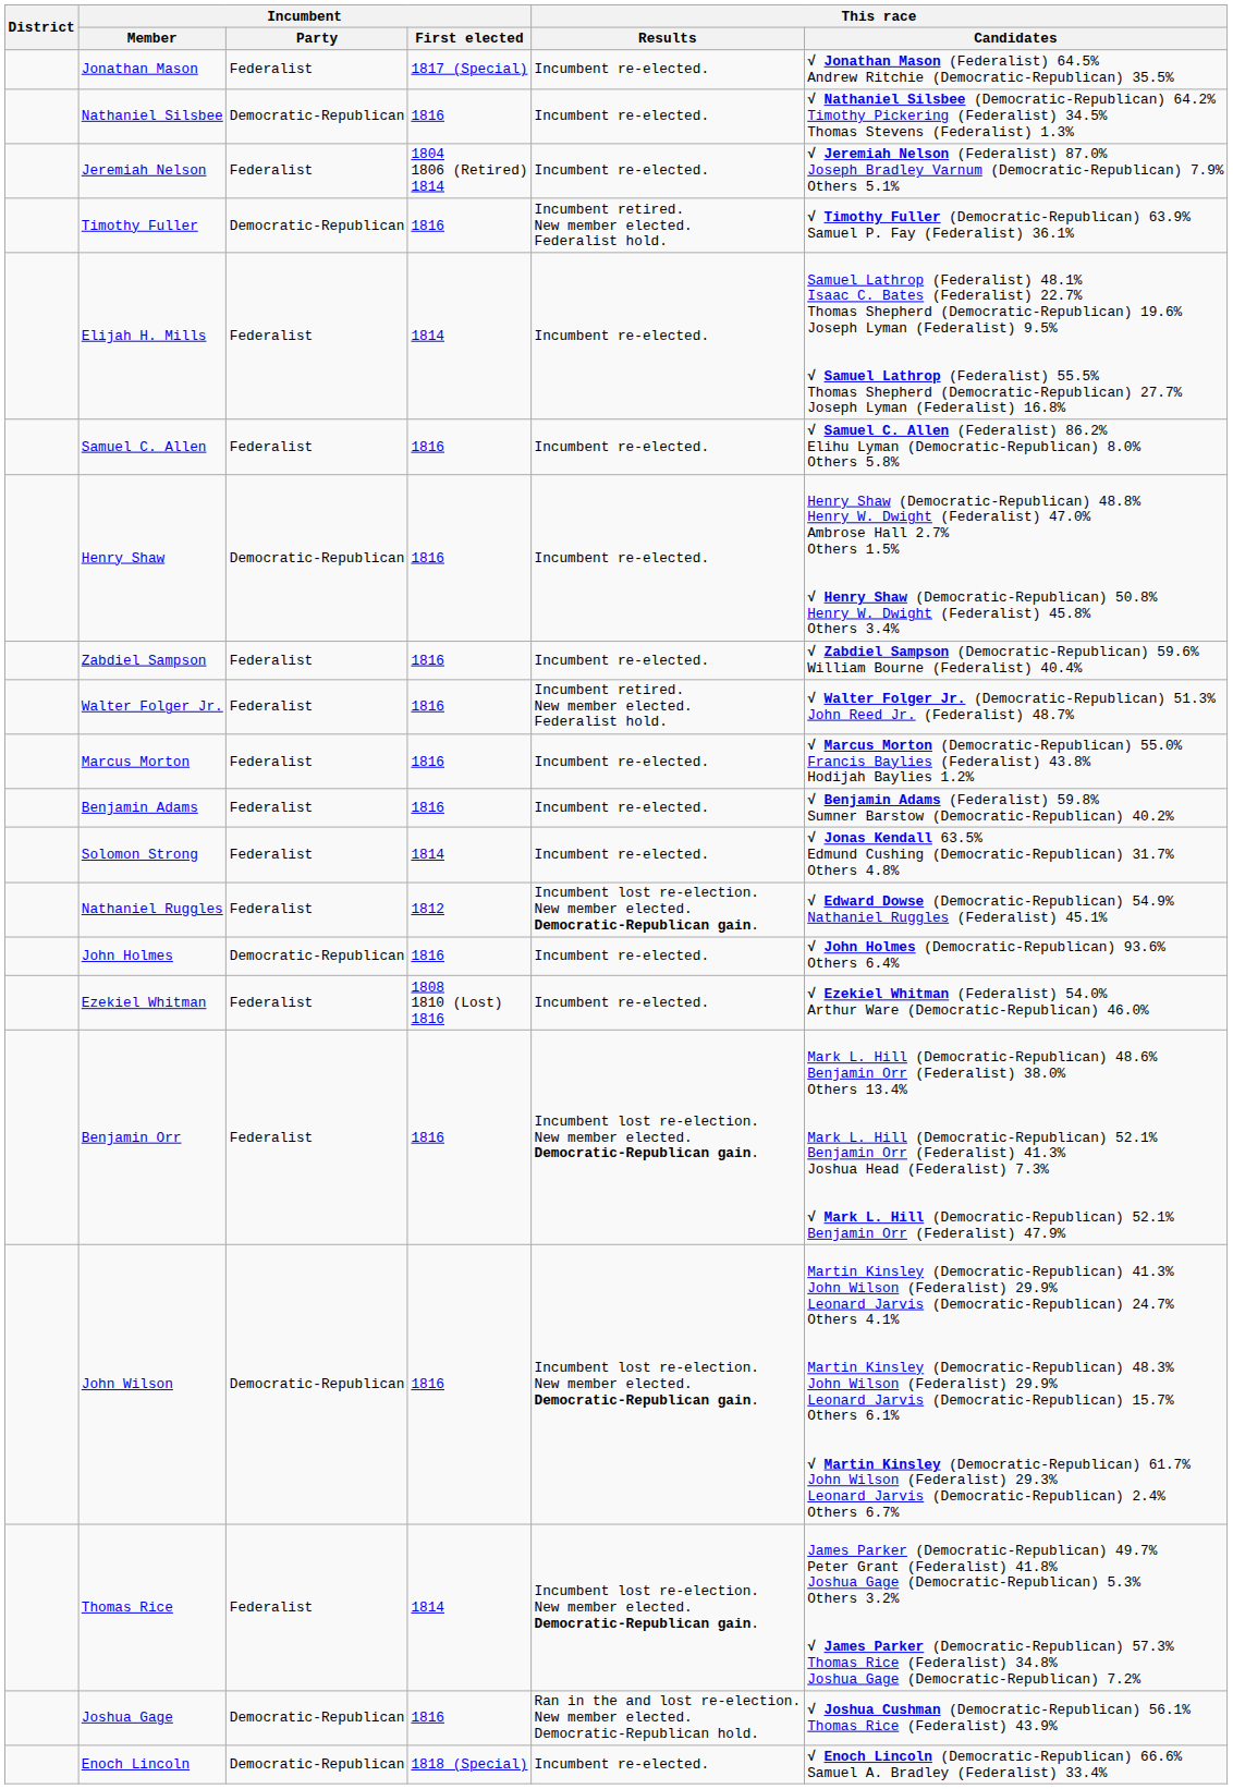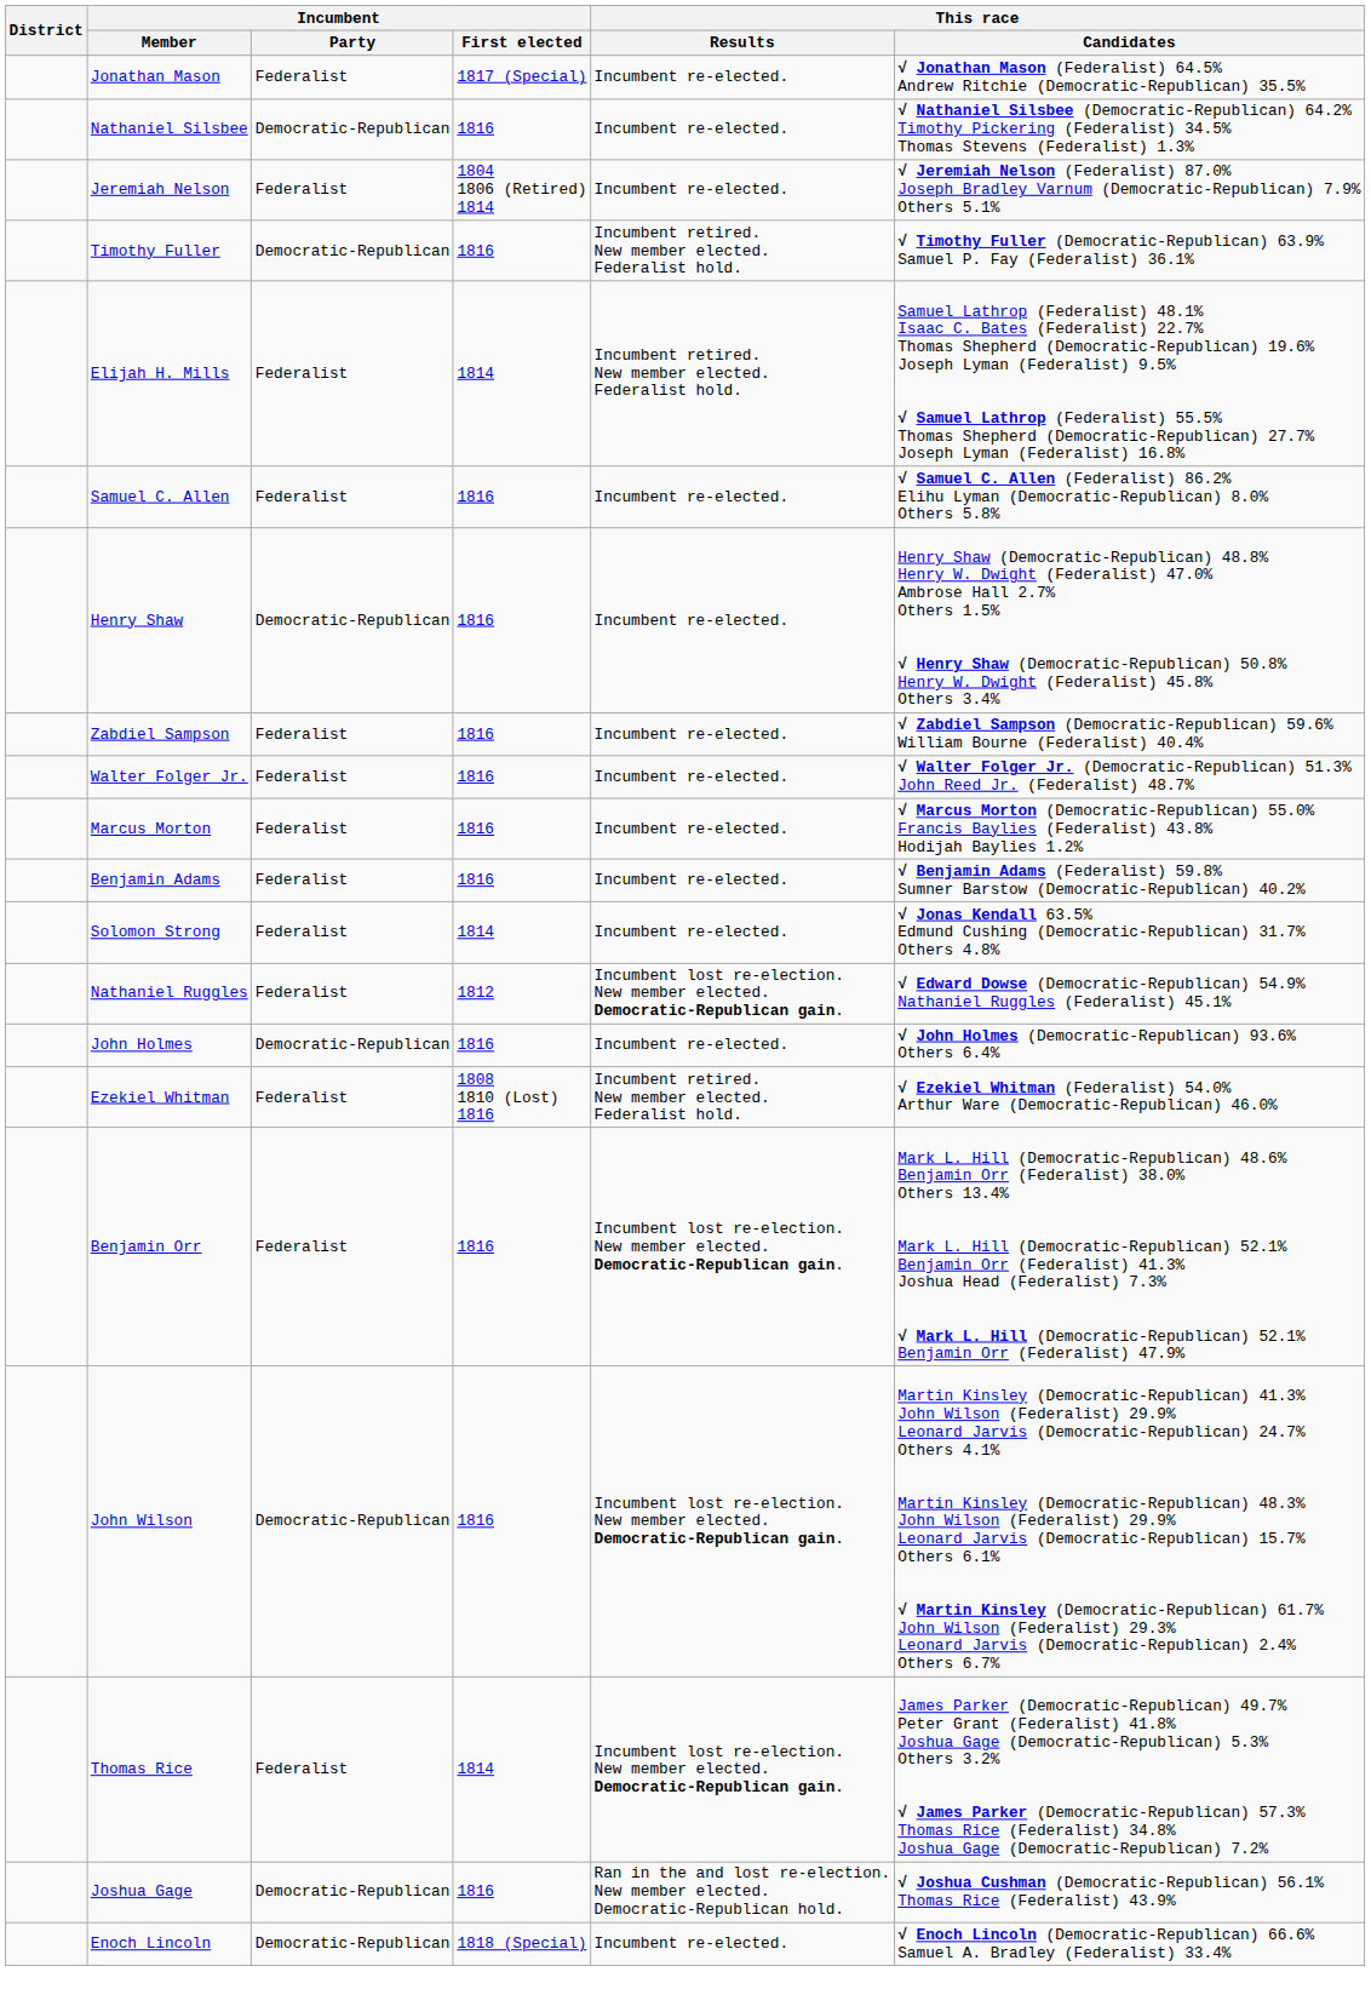 <table class=wikitable>
 <tr>
 <th rowspan=2>District</th>
 <th colspan=3>Incumbent</th>
 <th colspan=2>This race</th>
 </tr>
 <tr>
 <th>Member</th>
 <th>Party</th>
 <th>First elected</th>
 <th>Results</th>
 <th>Candidates</th>
 </tr>
 <tr>
 <td><br></td>
 <td><a href='#'>Jonathan Mason</a></td>
 <td>Federalist</td>
 <td><a href='#'>1817 (Special)</a></td>
 <td>Incumbent re-elected.</td>
 <td nowrap><strong>√ <a href='#'>Jonathan Mason</a></strong> (Federalist) 64.5%<br>Andrew Ritchie (Democratic-Republican) 35.5%</td>
 </tr>
 <tr>
 <td><br></td>
 <td><a href='#'>Nathaniel Silsbee</a></td>
 <td>Democratic-Republican</td>
 <td><a href='#'>1816</a></td>
 <td>Incumbent re-elected.</td>
 <td nowrap><strong>√ <a href='#'>Nathaniel Silsbee</a></strong> (Democratic-Republican) 64.2%<br><a href='#'>Timothy Pickering</a> (Federalist) 34.5%<br>Thomas Stevens (Federalist) 1.3%</td>
 </tr>
 <tr>
 <td><br></td>
 <td><a href='#'>Jeremiah Nelson</a></td>
 <td>Federalist</td>
 <td><a href='#'>1804</a><br>1806 (Retired)<br><a href='#'>1814</a></td>
 <td>Incumbent re-elected.</td>
 <td nowrap><strong>√ <a href='#'>Jeremiah Nelson</a></strong> (Federalist) 87.0%<br><a href='#'>Joseph Bradley Varnum</a> (Democratic-Republican) 7.9%<br>Others 5.1%</td>
 </tr>
 <tr>
 <td><br></td>
 <td><a href='#'>Timothy Fuller</a></td>
 <td>Democratic-Republican</td>
 <td><a href='#'>1816</a></td>
 <td>Incumbent retired.<br>New member elected.<br>Federalist hold.</td>
 <td nowrap><strong>√ <a href='#'>Timothy Fuller</a></strong> (Democratic-Republican) 63.9%<br>Samuel P. Fay (Federalist) 36.1%</td>
 </tr>
 <tr>
 <td><br></td>
 <td><a href='#'>Elijah H. Mills</a></td>
 <td>Federalist</td>
 <td><a href='#'>1814</a></td>
-<td>Incumbent re-elected.</td>
+<td>Incumbent retired.<br>New member elected.<br>Federalist hold.</td>
 <td><strong></strong> <br><a href='#'>Samuel Lathrop</a> (Federalist) 48.1%<br><a href='#'>Isaac C. Bates</a> (Federalist) 22.7%<br>Thomas Shepherd (Democratic-Republican) 19.6%<br>Joseph Lyman (Federalist) 9.5%<br><br><strong></strong><br><strong>√ <a href='#'>Samuel Lathrop</a></strong> (Federalist) 55.5%<br>Thomas Shepherd (Democratic-Republican) 27.7%<br>Joseph Lyman (Federalist) 16.8%</td>
 </tr>
 <tr>
 <td><br></td>
 <td><a href='#'>Samuel C. Allen</a></td>
 <td>Federalist</td>
 <td><a href='#'>1816</a></td>
 <td>Incumbent re-elected.</td>
 <td nowrap><strong>√ <a href='#'>Samuel C. Allen</a></strong> (Federalist) 86.2%<br>Elihu Lyman (Democratic-Republican) 8.0%<br>Others 5.8%</td>
 </tr>
 <tr>
 <td><br></td>
 <td><a href='#'>Henry Shaw</a></td>
 <td>Democratic-Republican</td>
 <td><a href='#'>1816</a></td>
 <td>Incumbent re-elected.</td>
 <td><strong></strong> <br><a href='#'>Henry Shaw</a> (Democratic-Republican) 48.8%<br><a href='#'>Henry W. Dwight</a> (Federalist) 47.0%<br>Ambrose Hall 2.7%<br>Others 1.5%<br><br><strong></strong><br><strong>√ <a href='#'>Henry Shaw</a></strong> (Democratic-Republican) 50.8%<br><a href='#'>Henry W. Dwight</a> (Federalist) 45.8%<br>Others 3.4%</td>
 </tr>
 <tr>
 <td><br></td>
 <td><a href='#'>Zabdiel Sampson</a></td>
 <td>Federalist</td>
 <td><a href='#'>1816</a></td>
 <td>Incumbent re-elected.</td>
 <td nowrap><strong>√ <a href='#'>Zabdiel Sampson</a></strong> (Democratic-Republican) 59.6%<br>William Bourne (Federalist) 40.4%</td>
 </tr>
 <tr>
 <td><br></td>
 <td><a href='#'>Walter Folger Jr.</a></td>
 <td>Federalist</td>
 <td><a href='#'>1816</a></td>
-<td>Incumbent retired.<br>New member elected.<br>Federalist hold.</td>
+<td>Incumbent re-elected.</td>
 <td nowrap><strong>√ <a href='#'>Walter Folger Jr.</a></strong> (Democratic-Republican) 51.3%<br><a href='#'>John Reed Jr.</a> (Federalist) 48.7%</td>
 </tr>
 <tr>
 <td><br></td>
 <td><a href='#'>Marcus Morton</a></td>
 <td>Federalist</td>
 <td><a href='#'>1816</a></td>
 <td>Incumbent re-elected.</td>
 <td nowrap><strong>√ <a href='#'>Marcus Morton</a></strong> (Democratic-Republican) 55.0%<br><a href='#'>Francis Baylies</a> (Federalist) 43.8%<br>Hodijah Baylies 1.2%</td>
 </tr>
 <tr>
 <td><br></td>
 <td><a href='#'>Benjamin Adams</a></td>
 <td>Federalist</td>
 <td><a href='#'>1816</a></td>
 <td>Incumbent re-elected.</td>
 <td nowrap><strong>√ <a href='#'>Benjamin Adams</a></strong> (Federalist) 59.8%<br>Sumner Barstow (Democratic-Republican) 40.2%</td>
 </tr>
 <tr>
 <td><br></td>
 <td><a href='#'>Solomon Strong</a></td>
 <td>Federalist</td>
 <td><a href='#'>1814</a></td>
 <td>Incumbent re-elected.</td>
 <td nowrap><strong>√ <a href='#'>Jonas Kendall</a></strong> 63.5%<br>Edmund Cushing (Democratic-Republican) 31.7%<br>Others 4.8%</td>
 </tr>
 <tr>
 <td><br></td>
 <td><a href='#'>Nathaniel Ruggles</a></td>
 <td>Federalist</td>
 <td><a href='#'>1812</a></td>
 <td>Incumbent lost re-election.<br>New member elected.<br><strong>Democratic-Republican gain</strong>.</td>
 <td nowrap><strong>√ <a href='#'>Edward Dowse</a></strong> (Democratic-Republican) 54.9%<br><a href='#'>Nathaniel Ruggles</a> (Federalist) 45.1%</td>
 </tr>
 <tr>
 <td><br></td>
 <td><a href='#'>John Holmes</a></td>
 <td>Democratic-Republican</td>
 <td><a href='#'>1816</a></td>
 <td>Incumbent re-elected.</td>
 <td nowrap><strong>√ <a href='#'>John Holmes</a></strong> (Democratic-Republican) 93.6%<br>Others 6.4%</td>
 </tr>
 <tr>
 <td><br></td>
 <td><a href='#'>Ezekiel Whitman</a></td>
 <td>Federalist</td>
 <td><a href='#'>1808</a><br>1810 (Lost)<br><a href='#'>1816</a></td>
-<td>Incumbent re-elected.</td>
+<td>Incumbent retired.<br>New member elected.<br>Federalist hold.</td>
 <td nowrap><strong>√ <a href='#'>Ezekiel Whitman</a></strong> (Federalist) 54.0%<br>Arthur Ware (Democratic-Republican) 46.0%</td>
 </tr>
 <tr>
 <td><br></td>
 <td><a href='#'>Benjamin Orr</a></td>
 <td>Federalist</td>
 <td><a href='#'>1816</a></td>
 <td>Incumbent lost re-election.<br>New member elected.<br><strong>Democratic-Republican gain</strong>.</td>
 <td><strong></strong> <br><a href='#'>Mark L. Hill</a> (Democratic-Republican) 48.6%<br><a href='#'>Benjamin Orr</a> (Federalist) 38.0%<br>Others 13.4%<br><br><strong></strong><br><a href='#'>Mark L. Hill</a> (Democratic-Republican) 52.1%<br><a href='#'>Benjamin Orr</a> (Federalist) 41.3%<br>Joshua Head (Federalist) 7.3%<br><br><strong></strong><br><strong>√ <a href='#'>Mark L. Hill</a></strong> (Democratic-Republican) 52.1%<br><a href='#'>Benjamin Orr</a> (Federalist) 47.9%</td>
 </tr>
 <tr>
 <td><br></td>
 <td><a href='#'>John Wilson</a></td>
 <td>Democratic-Republican</td>
 <td><a href='#'>1816</a></td>
 <td>Incumbent lost re-election.<br>New member elected.<br><strong>Democratic-Republican gain</strong>.</td>
 <td><strong></strong> <br><a href='#'>Martin Kinsley</a> (Democratic-Republican) 41.3%<br><a href='#'>John Wilson</a> (Federalist) 29.9%<br><a href='#'>Leonard Jarvis</a> (Democratic-Republican) 24.7%<br>Others 4.1%<br><br><strong></strong><br><a href='#'>Martin Kinsley</a> (Democratic-Republican) 48.3%<br><a href='#'>John Wilson</a> (Federalist) 29.9%<br><a href='#'>Leonard Jarvis</a> (Democratic-Republican) 15.7%<br>Others 6.1%<br><br><strong></strong><br><strong>√ <a href='#'>Martin Kinsley</a></strong> (Democratic-Republican) 61.7%<br><a href='#'>John Wilson</a> (Federalist) 29.3%<br><a href='#'>Leonard Jarvis</a> (Democratic-Republican) 2.4%<br>Others 6.7%</td>
 </tr>
 <tr>
 <td><br></td>
 <td><a href='#'>Thomas Rice</a></td>
 <td>Federalist</td>
 <td><a href='#'>1814</a></td>
 <td>Incumbent lost re-election.<br>New member elected.<br><strong>Democratic-Republican gain</strong>.</td>
 <td><strong></strong> <br><a href='#'>James Parker</a> (Democratic-Republican) 49.7%<br>Peter Grant (Federalist) 41.8%<br><a href='#'>Joshua Gage</a> (Democratic-Republican) 5.3%<br>Others 3.2%<br><br><strong></strong><br><strong>√ <a href='#'>James Parker</a></strong> (Democratic-Republican) 57.3%<br><a href='#'>Thomas Rice</a> (Federalist) 34.8%<br><a href='#'>Joshua Gage</a> (Democratic-Republican) 7.2%</td>
 </tr>
 <tr>
 <td><br></td>
 <td><a href='#'>Joshua Gage</a></td>
 <td>Democratic-Republican</td>
 <td><a href='#'>1816</a></td>
 <td>Ran in the  and lost re-election.<br>New member elected.<br>Democratic-Republican hold.</td>
 <td nowrap><strong>√ <a href='#'>Joshua Cushman</a></strong> (Democratic-Republican) 56.1%<br><a href='#'>Thomas Rice</a> (Federalist) 43.9%</td>
 </tr>
 <tr>
 <td><br></td>
 <td><a href='#'>Enoch Lincoln</a></td>
 <td>Democratic-Republican</td>
 <td><a href='#'>1818 (Special)</a></td>
 <td>Incumbent re-elected.</td>
 <td nowrap><strong>√ <a href='#'>Enoch Lincoln</a></strong> (Democratic-Republican) 66.6%<br>Samuel A. Bradley (Federalist) 33.4%</td>
 </tr>
 </table>
